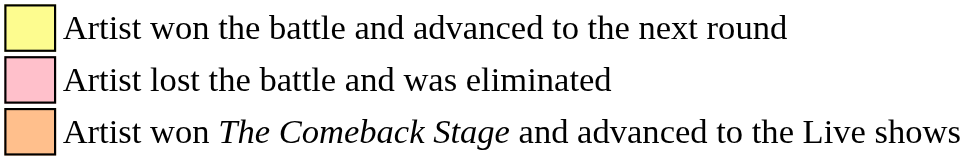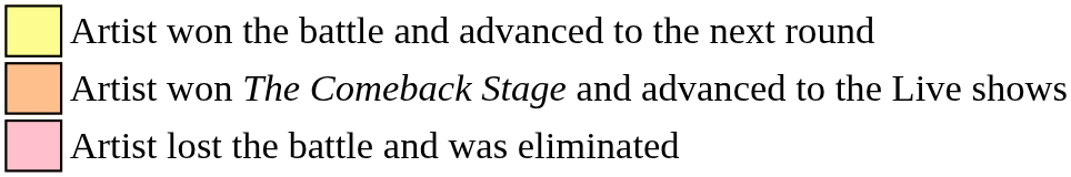 <table class="toccolours" style="font-size: 100%">
 <tr>
 <td style="background:#fdfc8f; border:1px solid black">     </td>
 <td>Artist won the battle and advanced to the next round</td>
 </tr>
 <tr>
+<td style="background:#ffbf8c; border:1px solid black">     </td>
+<td>Artist won <em>The Comeback Stage</em> and advanced to the Live shows</td>
+</tr>
+<tr>
 <td style="background:pink; border:1px solid black">     </td>
 <td>Artist lost the battle and was eliminated</td>
 </tr>
-<tr>
-<td style="background:#ffbf8c; border:1px solid black">     </td>
-<td>Artist won <em>The Comeback Stage</em> and advanced to the Live shows</td>
-</tr>
 </table>
